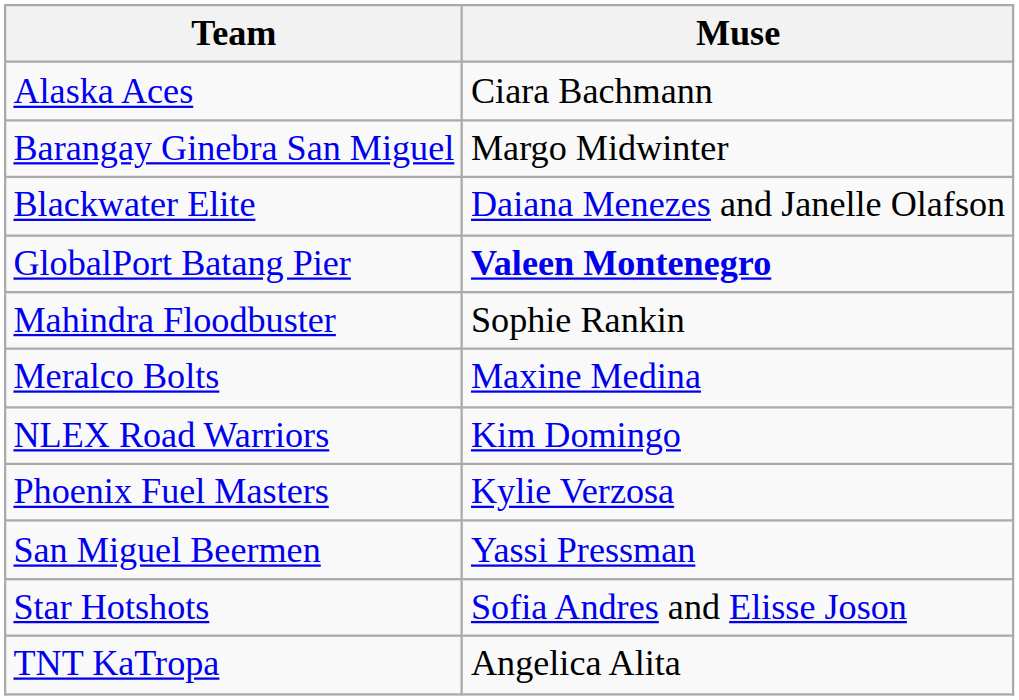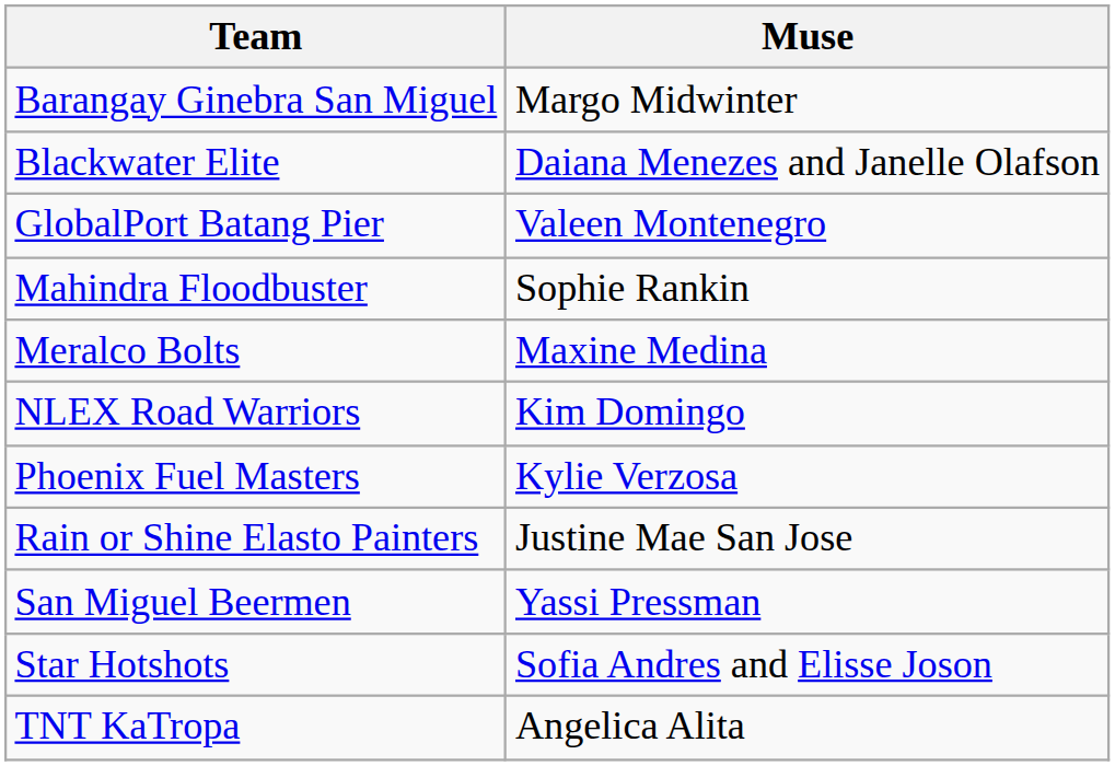 <table class="wikitable sortable sortable">
 <tr>
 <th style= width="50%">Team</th>
 <th style= width="60%">Muse</th>
-</tr>
-<tr>
-<td><a href='#'>Alaska Aces</a></td>
-<td>Ciara Bachmann</td>
 </tr>
 <tr>
 <td><a href='#'>Barangay Ginebra San Miguel</a></td>
 <td>Margo Midwinter</td>
 </tr>
 <tr>
 <td><a href='#'>Blackwater Elite</a></td>
 <td><a href='#'>Daiana Menezes</a> and Janelle Olafson</td>
 </tr>
 <tr>
 <td><a href='#'>GlobalPort Batang Pier</a></td>
-<td><strong><a href='#'>Valeen Montenegro</a></strong></td>
+<td><a href='#'>Valeen Montenegro</a></td>
 </tr>
 <tr>
 <td><a href='#'>Mahindra Floodbuster</a></td>
 <td>Sophie Rankin</td>
 </tr>
 <tr>
 <td><a href='#'>Meralco Bolts</a></td>
 <td><a href='#'>Maxine Medina</a></td>
 </tr>
 <tr>
 <td><a href='#'>NLEX Road Warriors</a></td>
 <td><a href='#'>Kim Domingo</a></td>
 </tr>
 <tr>
 <td><a href='#'>Phoenix Fuel Masters</a></td>
 <td><a href='#'>Kylie Verzosa</a></td>
 </tr>
 <tr>
+<td><a href='#'>Rain or Shine Elasto Painters</a></td>
+<td>Justine Mae San Jose</td>
+</tr>
+<tr>
 <td><a href='#'>San Miguel Beermen</a></td>
 <td><a href='#'>Yassi Pressman</a></td>
 </tr>
 <tr>
 <td><a href='#'>Star Hotshots</a></td>
 <td><a href='#'>Sofia Andres</a> and <a href='#'>Elisse Joson</a></td>
 </tr>
 <tr>
 <td><a href='#'>TNT KaTropa</a></td>
 <td>Angelica Alita</td>
 </tr>
 </table>
